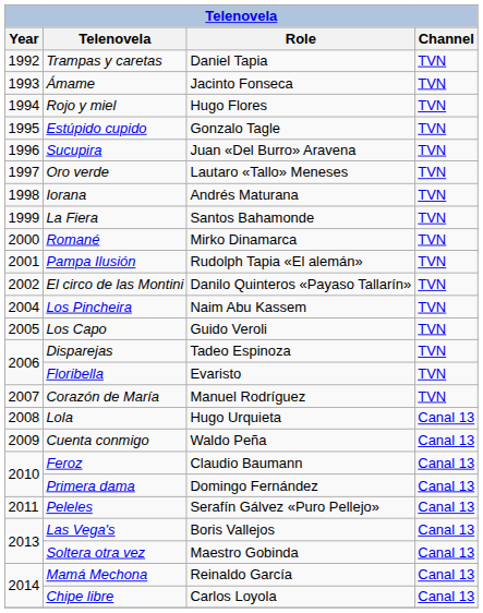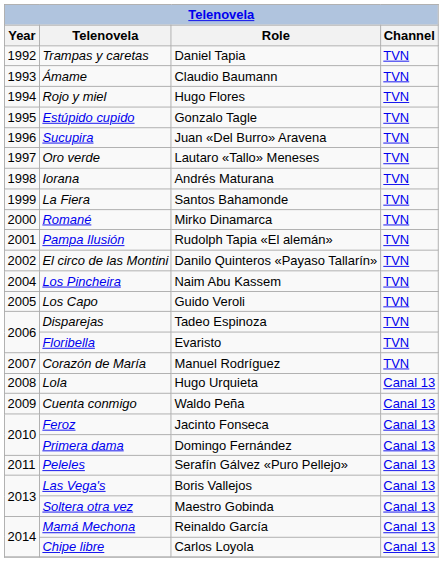 <table class="wikitable" style="font-size: 90%;">
 <tr>
 <th colspan="5" style="background: LightSteelBlue;"><a href='#'>Telenovela</a></th>
 </tr>
 <tr>
 <th>Year</th>
 <th>Telenovela</th>
 <th>Role</th>
 <th>Channel</th>
 </tr>
 <tr>
 <td>1992</td>
 <td><em>Trampas y caretas</em></td>
 <td>Daniel Tapia</td>
 <td><a href='#'>TVN</a></td>
 </tr>
 <tr>
 <td>1993</td>
 <td><em>Ámame</em></td>
-<td>Jacinto Fonseca</td>
+<td>Claudio Baumann</td>
 <td><a href='#'>TVN</a></td>
 </tr>
 <tr>
 <td>1994</td>
 <td><em>Rojo y miel</em></td>
 <td>Hugo Flores</td>
 <td><a href='#'>TVN</a></td>
 </tr>
 <tr>
 <td>1995</td>
 <td><em><a href='#'>Estúpido cupido</a></em></td>
 <td>Gonzalo Tagle</td>
 <td><a href='#'>TVN</a></td>
 </tr>
 <tr>
 <td>1996</td>
 <td><em><a href='#'>Sucupira</a></em></td>
 <td>Juan «Del Burro» Aravena</td>
 <td><a href='#'>TVN</a></td>
 </tr>
 <tr>
 <td>1997</td>
 <td><em>Oro verde</em></td>
 <td>Lautaro «Tallo» Meneses</td>
 <td><a href='#'>TVN</a></td>
 </tr>
 <tr>
 <td>1998</td>
 <td><em>Iorana</em></td>
 <td>Andrés Maturana</td>
 <td><a href='#'>TVN</a></td>
 </tr>
 <tr>
 <td>1999</td>
 <td><em>La Fiera</em></td>
 <td>Santos Bahamonde</td>
 <td><a href='#'>TVN</a></td>
 </tr>
 <tr>
 <td>2000</td>
 <td><em><a href='#'>Romané</a></em></td>
 <td>Mirko Dinamarca</td>
 <td><a href='#'>TVN</a></td>
 </tr>
 <tr>
 <td>2001</td>
 <td><em><a href='#'>Pampa Ilusión</a></em></td>
 <td>Rudolph Tapia «El alemán»</td>
 <td><a href='#'>TVN</a></td>
 </tr>
 <tr>
 <td>2002</td>
 <td><em>El circo de las Montini</em></td>
 <td>Danilo Quinteros «Payaso Tallarín»</td>
 <td><a href='#'>TVN</a></td>
 </tr>
 <tr>
 <td>2004</td>
 <td><em><a href='#'>Los Pincheira</a></em></td>
 <td>Naim Abu Kassem</td>
 <td><a href='#'>TVN</a></td>
 </tr>
 <tr>
 <td>2005</td>
 <td><em>Los Capo</em></td>
 <td>Guido Veroli</td>
 <td><a href='#'>TVN</a></td>
 </tr>
 <tr>
 <td rowspan="2">2006</td>
 <td><em>Disparejas</em></td>
 <td>Tadeo Espinoza</td>
 <td><a href='#'>TVN</a></td>
 </tr>
 <tr>
 <td><em><a href='#'>Floribella</a></em></td>
 <td>Evaristo</td>
 <td><a href='#'>TVN</a></td>
 </tr>
 <tr>
 <td>2007</td>
 <td><em>Corazón de María</em></td>
 <td>Manuel Rodríguez</td>
 <td><a href='#'>TVN</a></td>
 </tr>
 <tr>
 <td>2008</td>
 <td><em>Lola</em></td>
 <td>Hugo Urquieta</td>
 <td><a href='#'>Canal 13</a></td>
 </tr>
 <tr>
 <td>2009</td>
 <td><em>Cuenta conmigo</em></td>
 <td>Waldo Peña</td>
 <td><a href='#'>Canal 13</a></td>
 </tr>
 <tr>
 <td rowspan="2">2010</td>
 <td><em><a href='#'>Feroz</a></em></td>
-<td>Claudio Baumann</td>
+<td>Jacinto Fonseca</td>
 <td><a href='#'>Canal 13</a></td>
 </tr>
 <tr>
 <td><em><a href='#'>Primera dama</a></em></td>
 <td>Domingo Fernández</td>
 <td><a href='#'>Canal 13</a></td>
 </tr>
 <tr>
 <td>2011</td>
 <td><em><a href='#'>Peleles</a></em></td>
 <td>Serafín Gálvez «Puro Pellejo»</td>
 <td><a href='#'>Canal 13</a></td>
 </tr>
 <tr>
 <td rowspan="2">2013</td>
 <td><em><a href='#'>Las Vega's</a></em></td>
 <td>Boris Vallejos</td>
 <td><a href='#'>Canal 13</a></td>
 </tr>
 <tr>
 <td><em><a href='#'>Soltera otra vez</a></em></td>
 <td>Maestro Gobinda</td>
 <td><a href='#'>Canal 13</a></td>
 </tr>
 <tr>
 <td rowspan="2">2014</td>
 <td><em><a href='#'>Mamá Mechona</a></em></td>
 <td>Reinaldo García</td>
 <td><a href='#'>Canal 13</a></td>
 </tr>
 <tr>
 <td><em><a href='#'>Chipe libre</a></em></td>
 <td>Carlos Loyola</td>
 <td><a href='#'>Canal 13</a></td>
 </tr>
 <tr>
 </tr>
 </table>
